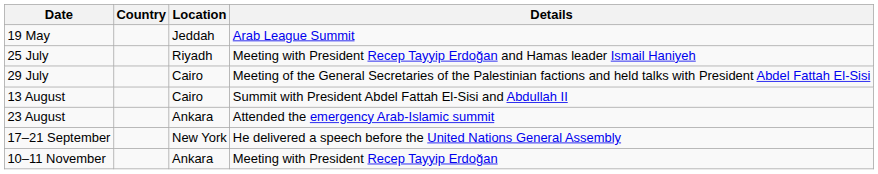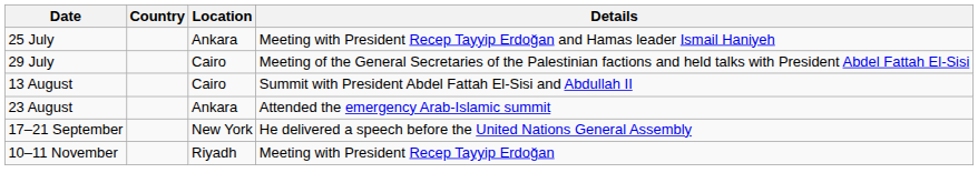 <table class="wikitable">
 <tr>
 <th>Date</th>
 <th>Country</th>
 <th>Location</th>
 <th>Details</th>
 </tr>
 <tr>
-<td>19 May</td>
-<td></td>
-<td>Jeddah</td>
-<td><a href='#'>Arab League Summit</a></td>
-</tr>
-<tr>
 <td>25 July</td>
 <td></td>
-<td>Riyadh</td>
+<td>Ankara</td>
 <td>Meeting with President <a href='#'>Recep Tayyip Erdoğan</a> and Hamas leader <a href='#'>Ismail Haniyeh</a></td>
 </tr>
 <tr>
 <td>29 July</td>
 <td></td>
 <td>Cairo</td>
 <td>Meeting of the General Secretaries of the Palestinian factions and held talks with President <a href='#'>Abdel Fattah El-Sisi</a></td>
 </tr>
 <tr>
 <td>13 August</td>
 <td></td>
 <td>Cairo</td>
 <td>Summit with President Abdel Fattah El-Sisi and <a href='#'>Abdullah II</a></td>
 </tr>
 <tr>
 <td>23 August</td>
 <td></td>
 <td>Ankara</td>
 <td>Attended the <a href='#'>emergency Arab-Islamic summit</a></td>
 </tr>
 <tr>
 <td>17–21 September</td>
 <td></td>
 <td>New York</td>
 <td>He delivered a speech before the <a href='#'>United Nations General Assembly</a></td>
 </tr>
 <tr>
 <td>10–11 November</td>
 <td></td>
-<td>Ankara</td>
+<td>Riyadh</td>
 <td>Meeting with President <a href='#'>Recep Tayyip Erdoğan</a></td>
 </tr>
 </table>
